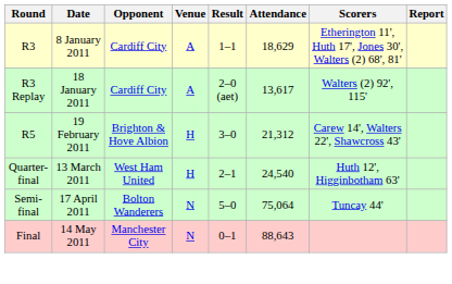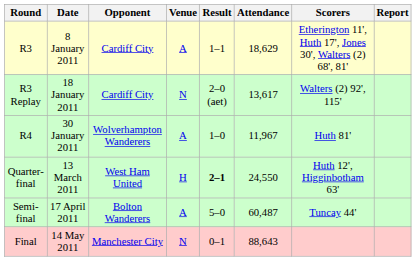 <table class="wikitable" style="font-size:100%; text-align:center">
 <tr>
 <th>Round</th>
 <th>Date</th>
 <th>Opponent</th>
 <th>Venue</th>
 <th>Result</th>
 <th>Attendance</th>
 <th>Scorers</th>
 <th>Report</th>
 </tr>
 <tr style="background-color: #FFFFCC;">
 <td>R3</td>
 <td>8 January 2011</td>
 <td><a href='#'>Cardiff City</a></td>
 <td><a href='#'>A</a></td>
 <td>1–1</td>
 <td>18,629</td>
 <td><a href='#'>Etherington</a> 11', <a href='#'>Huth</a> 17', <a href='#'>Jones</a> 30', <a href='#'>Walters</a> (2) 68', 81'</td>
 <td></td>
 </tr>
 <tr style="background-color: #CCFFCC;">
 <td>R3 Replay</td>
 <td>18 January 2011</td>
 <td><a href='#'>Cardiff City</a></td>
-<td><a href='#'>A</a></td>
+<td><a href='#'>N</a></td>
 <td>2–0 (aet)</td>
 <td>13,617</td>
 <td><a href='#'>Walters</a> (2) 92', 115'</td>
 <td></td>
 </tr>
 <tr style="background-color: #CCFFCC;">
-<td>R5</td>
-<td>19 February 2011</td>
-<td><a href='#'>Brighton & Hove Albion</a></td>
-<td><a href='#'>H</a></td>
-<td>3–0</td>
-<td>21,312</td>
-<td><a href='#'>Carew</a> 14', <a href='#'>Walters</a> 22', <a href='#'>Shawcross</a> 43'</td>
+<td>R4</td>
+<td>30 January 2011</td>
+<td><a href='#'>Wolverhampton Wanderers</a></td>
+<td><a href='#'>A</a></td>
+<td>1–0</td>
+<td>11,967</td>
+<td><a href='#'>Huth</a> 81'</td>
 <td></td>
 </tr>
 <tr style="background-color: #CCFFCC;">
 <td>Quarter-final</td>
 <td>13 March 2011</td>
 <td><a href='#'>West Ham United</a></td>
 <td><a href='#'>H</a></td>
-<td>2–1</td>
-<td>24,540</td>
+<td><strong>2–1</strong></td>
+<td>24,550</td>
 <td><a href='#'>Huth</a> 12', <a href='#'>Higginbotham</a> 63'</td>
 <td></td>
 </tr>
 <tr style="background-color: #CCFFCC;">
 <td>Semi-final</td>
 <td>17 April 2011</td>
 <td><a href='#'>Bolton Wanderers</a></td>
-<td><a href='#'>N</a></td>
+<td><a href='#'>A</a></td>
 <td>5–0</td>
-<td>75,064</td>
+<td>60,487</td>
 <td><a href='#'>Tuncay</a> 44'</td>
 <td></td>
 </tr>
 <tr style="background-color: #FFCCCC;">
 <td>Final</td>
 <td>14 May 2011</td>
 <td><a href='#'>Manchester City</a></td>
 <td><a href='#'>N</a></td>
 <td>0–1</td>
 <td>88,643</td>
 <td></td>
 <td></td>
 </tr>
 </table>
